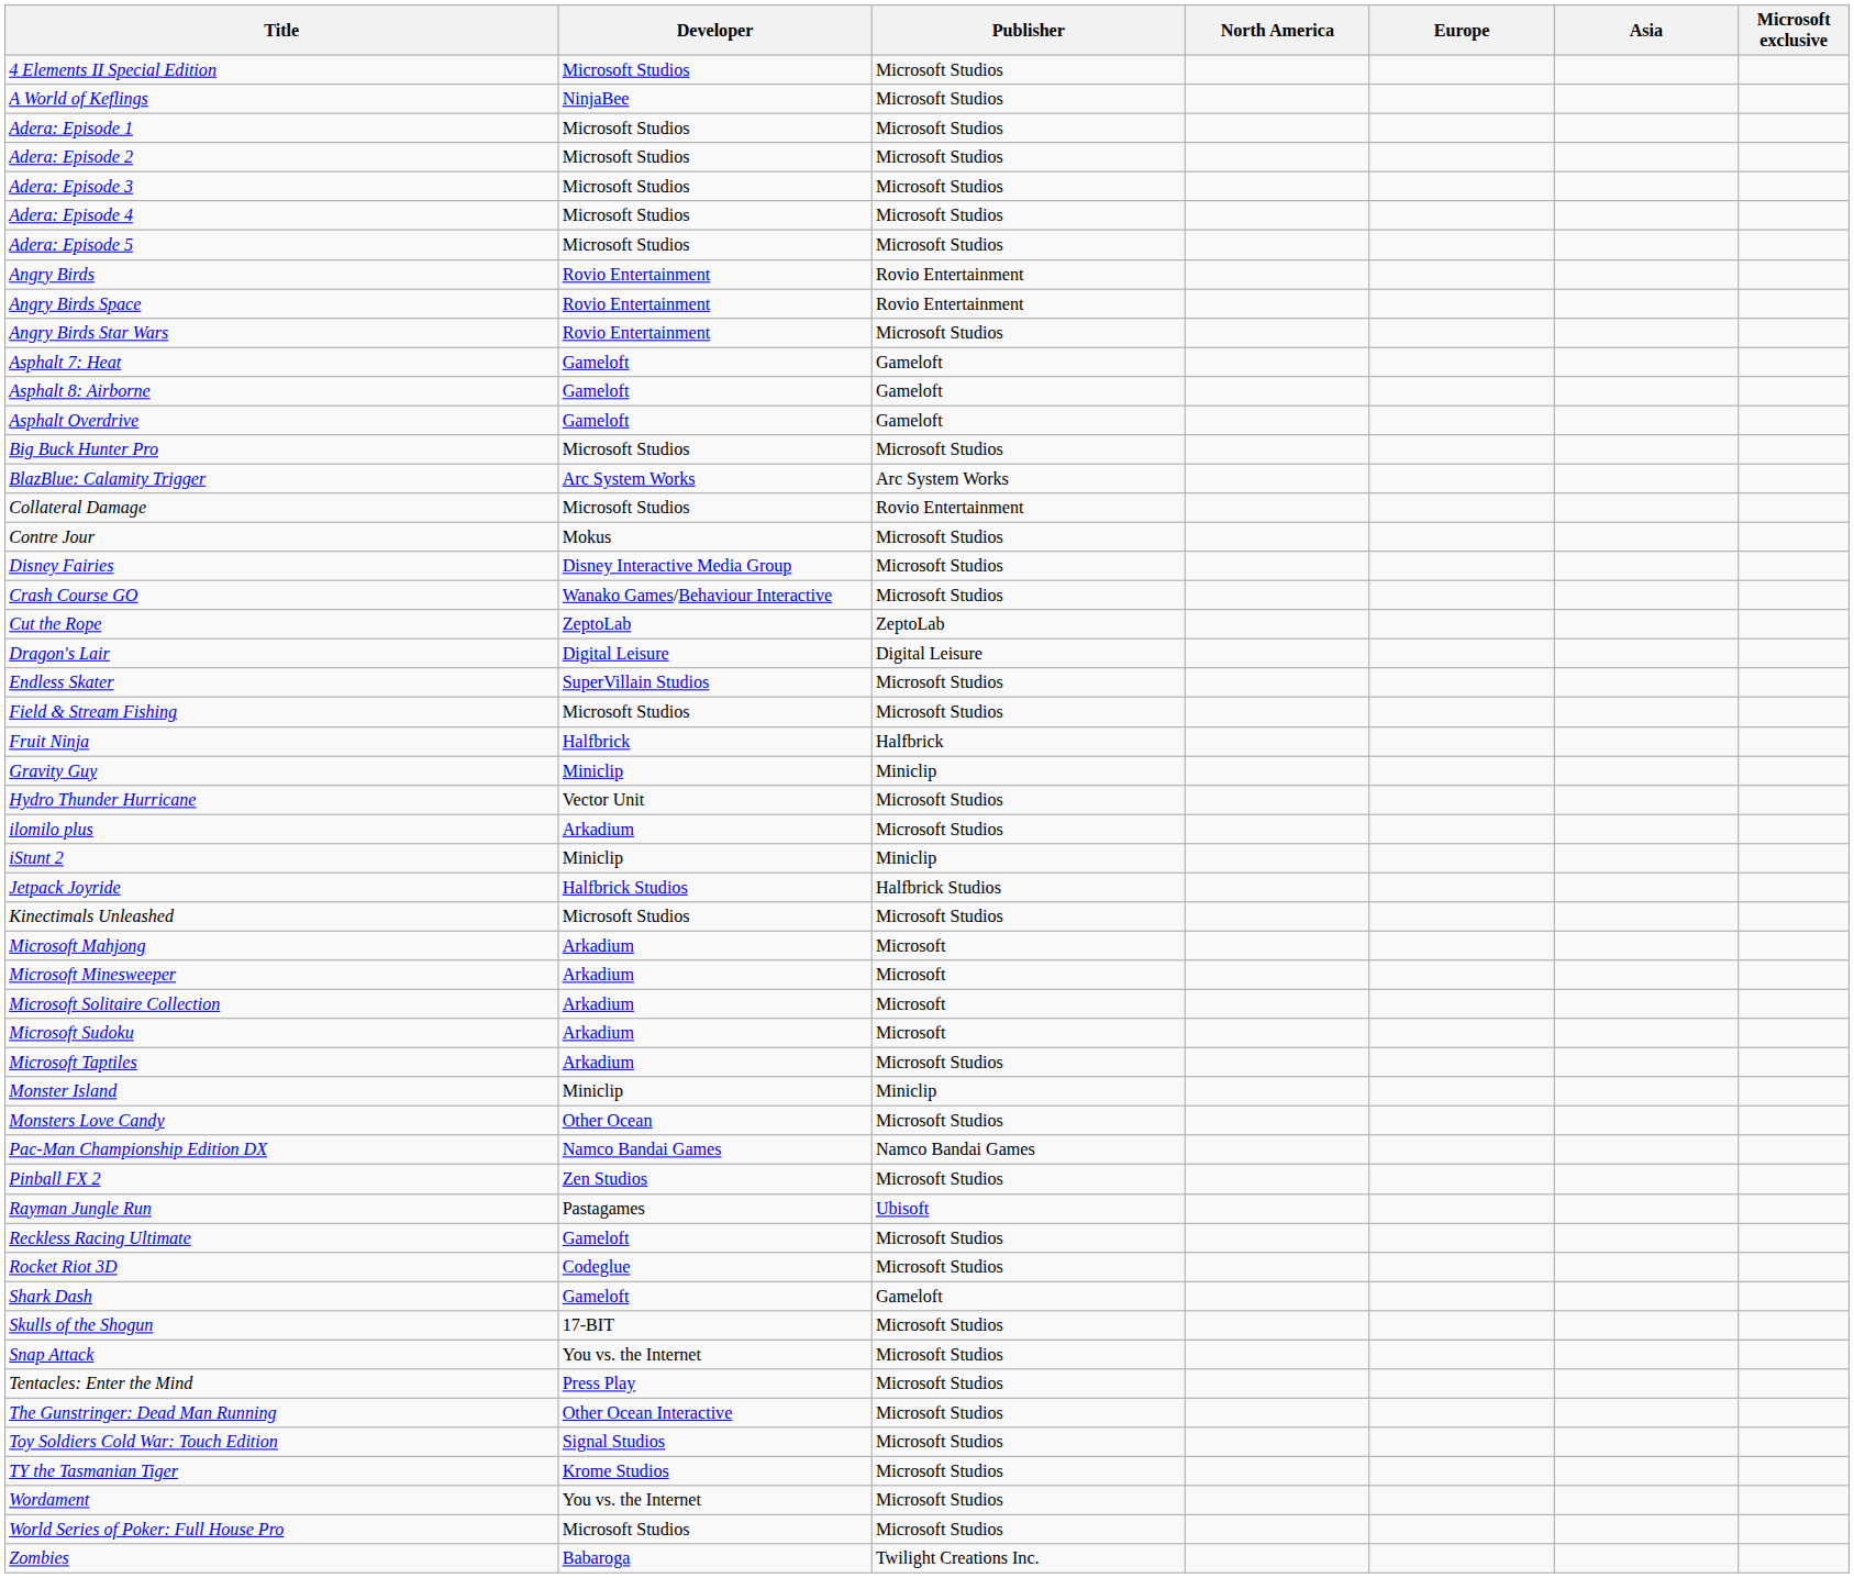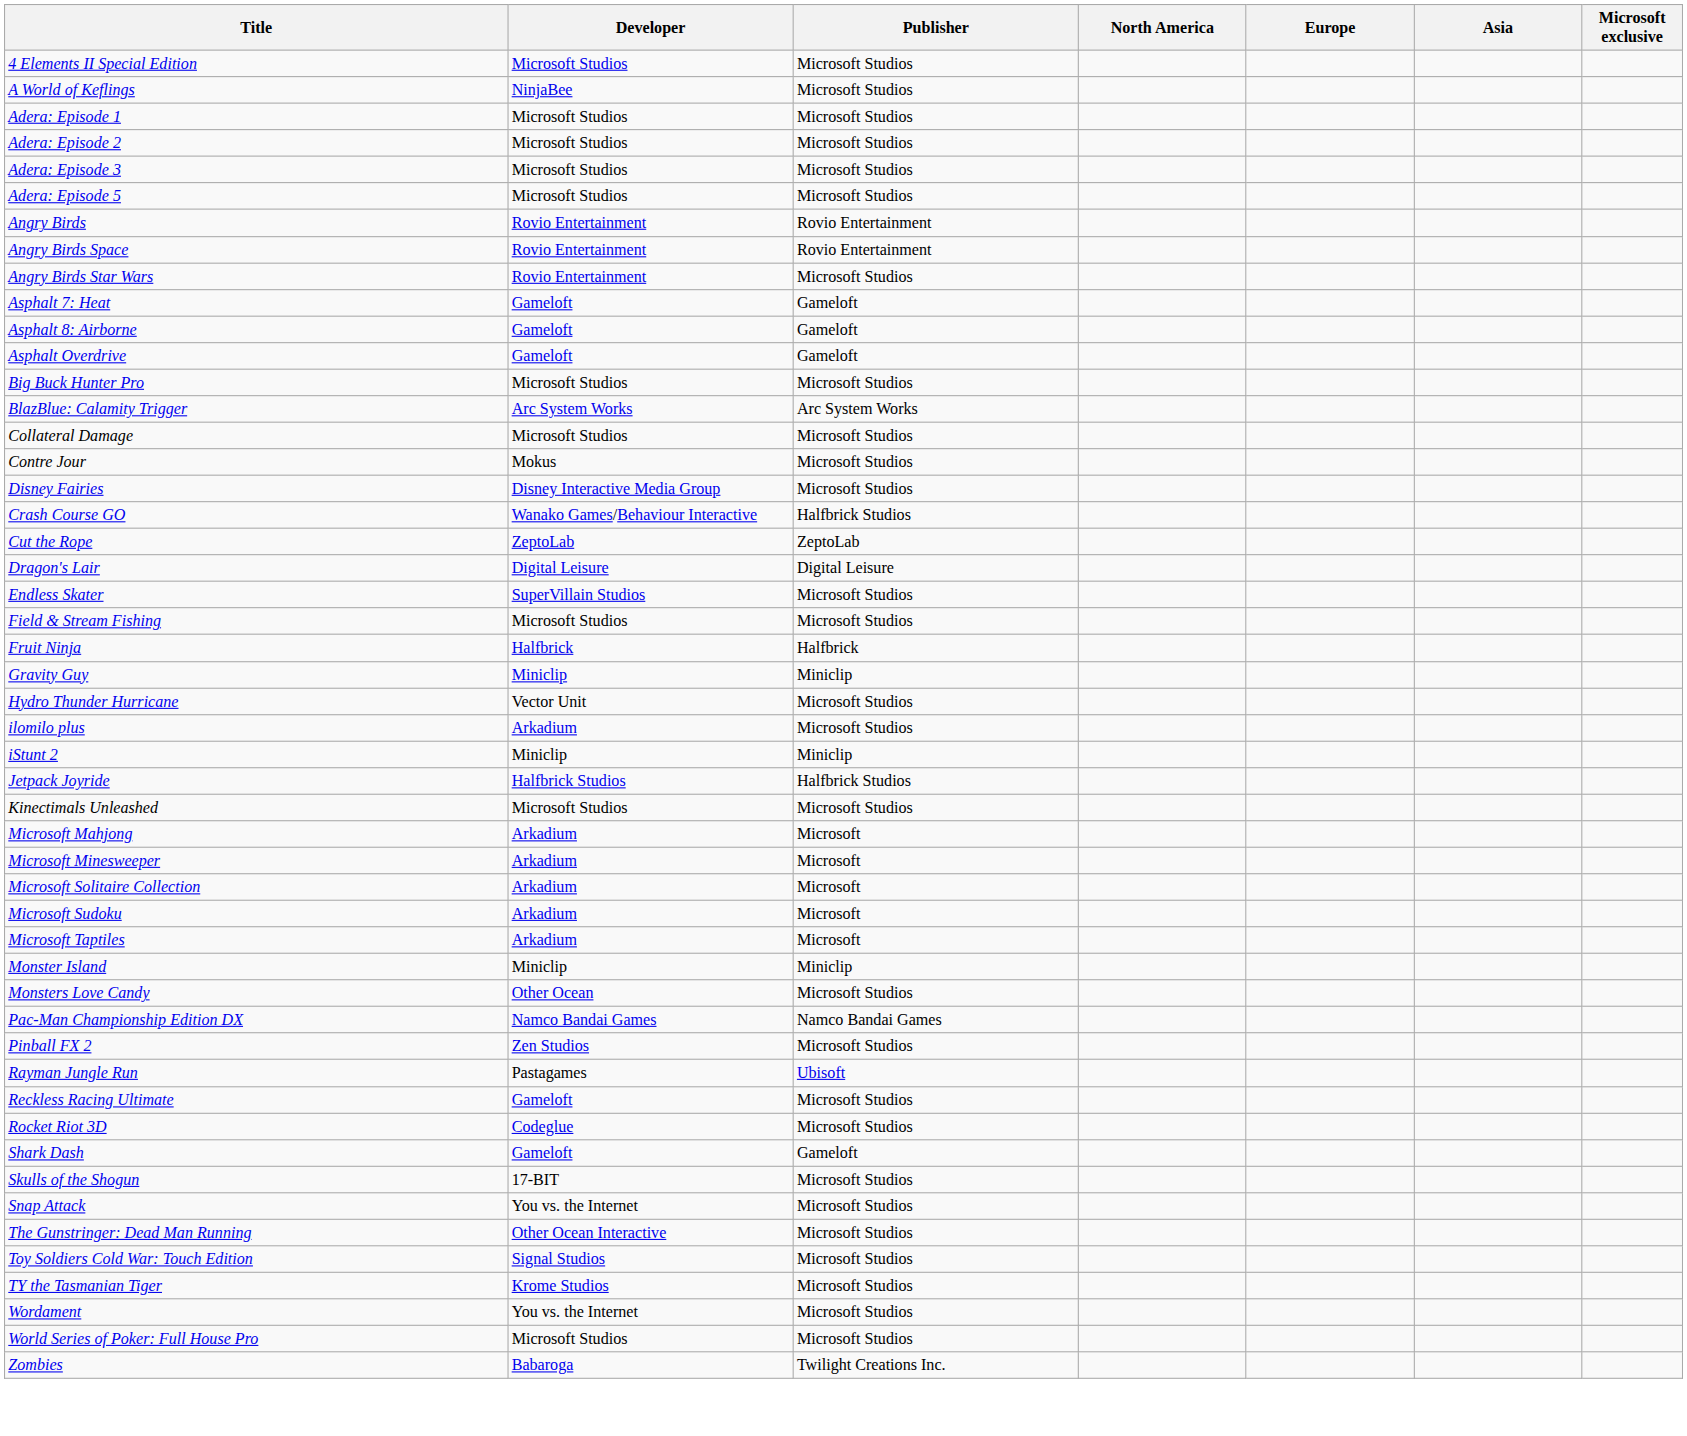 <table class="wikitable sortable" style="width:100%; font-size:95%;">
 <tr>
 <th width="30%">Title</th>
 <th width="17%">Developer</th>
 <th width="17%">Publisher</th>
 <th width="10%">North America</th>
 <th width="10%">Europe</th>
 <th width="10%">Asia</th>
 <th width="6%">Microsoft exclusive</th>
 </tr>
 <tr>
 <td><em><a href='#'>4 Elements II Special Edition</a></em></td>
 <td><a href='#'>Microsoft Studios</a></td>
 <td>Microsoft Studios</td>
 <td></td>
 <td></td>
 <td></td>
 <td></td>
 </tr>
 <tr>
 <td><em><a href='#'>A World of Keflings</a></em></td>
 <td><a href='#'>NinjaBee</a></td>
 <td>Microsoft Studios</td>
 <td></td>
 <td></td>
 <td></td>
 <td></td>
 </tr>
 <tr>
 <td><em><a href='#'>Adera: Episode 1</a></em></td>
 <td>Microsoft Studios</td>
 <td>Microsoft Studios</td>
 <td></td>
 <td></td>
 <td></td>
 <td></td>
 </tr>
 <tr>
 <td><em><a href='#'>Adera: Episode 2</a></em></td>
 <td>Microsoft Studios</td>
 <td>Microsoft Studios</td>
 <td></td>
 <td></td>
 <td></td>
 <td></td>
 </tr>
 <tr>
 <td><em><a href='#'>Adera: Episode 3</a></em></td>
-<td>Microsoft Studios</td>
-<td>Microsoft Studios</td>
-<td></td>
-<td></td>
-<td></td>
-<td></td>
-</tr>
-<tr>
-<td><em><a href='#'>Adera: Episode 4</a></em></td>
 <td>Microsoft Studios</td>
 <td>Microsoft Studios</td>
 <td></td>
 <td></td>
 <td></td>
 <td></td>
 </tr>
 <tr>
 <td><em><a href='#'>Adera: Episode 5</a></em></td>
 <td>Microsoft Studios</td>
 <td>Microsoft Studios</td>
 <td></td>
 <td></td>
 <td></td>
 <td></td>
 </tr>
 <tr>
 <td><em><a href='#'>Angry Birds</a></em></td>
 <td><a href='#'>Rovio Entertainment</a></td>
 <td>Rovio Entertainment</td>
 <td></td>
 <td></td>
 <td></td>
 <td></td>
 </tr>
 <tr>
 <td><em><a href='#'>Angry Birds Space</a></em></td>
 <td><a href='#'>Rovio Entertainment</a></td>
 <td>Rovio Entertainment</td>
 <td></td>
 <td></td>
 <td></td>
 <td></td>
 </tr>
 <tr>
 <td><em><a href='#'>Angry Birds Star Wars</a></em></td>
 <td><a href='#'>Rovio Entertainment</a></td>
 <td>Microsoft Studios</td>
 <td></td>
 <td></td>
 <td></td>
 <td></td>
 </tr>
 <tr>
 <td><em><a href='#'>Asphalt 7: Heat</a></em></td>
 <td><a href='#'>Gameloft</a></td>
 <td>Gameloft</td>
 <td></td>
 <td></td>
 <td></td>
 <td></td>
 </tr>
 <tr>
 <td><em><a href='#'>Asphalt 8: Airborne</a></em></td>
 <td><a href='#'>Gameloft</a></td>
 <td>Gameloft</td>
 <td></td>
 <td></td>
 <td></td>
 <td></td>
 </tr>
 <tr>
 <td><em><a href='#'>Asphalt Overdrive</a></em></td>
 <td><a href='#'>Gameloft</a></td>
 <td>Gameloft</td>
 <td></td>
 <td></td>
 <td></td>
 <td></td>
 </tr>
 <tr>
 <td><em><a href='#'>Big Buck Hunter Pro</a></em></td>
 <td>Microsoft Studios</td>
 <td>Microsoft Studios</td>
 <td></td>
 <td></td>
 <td></td>
 <td></td>
 </tr>
 <tr>
 <td><em><a href='#'>BlazBlue: Calamity Trigger</a></em></td>
 <td><a href='#'>Arc System Works</a></td>
 <td>Arc System Works</td>
 <td></td>
 <td></td>
 <td></td>
 <td></td>
 </tr>
 <tr>
 <td><em>Collateral Damage</em></td>
 <td>Microsoft Studios</td>
-<td>Rovio Entertainment</td>
+<td>Microsoft Studios</td>
 <td></td>
 <td></td>
 <td></td>
 <td></td>
 </tr>
 <tr>
 <td><em>Contre Jour</em></td>
 <td>Mokus</td>
 <td>Microsoft Studios</td>
 <td></td>
 <td></td>
 <td></td>
 <td></td>
 </tr>
 <tr>
 <td><em><a href='#'>Disney Fairies</a></em></td>
 <td><a href='#'>Disney Interactive Media Group</a></td>
 <td>Microsoft Studios</td>
 <td></td>
 <td></td>
 <td></td>
 <td></td>
 </tr>
 <tr>
 <td><em><a href='#'>Crash Course GO</a></em></td>
 <td><a href='#'>Wanako Games</a>/<a href='#'>Behaviour Interactive</a></td>
-<td>Microsoft Studios</td>
+<td>Halfbrick Studios</td>
 <td></td>
 <td></td>
 <td></td>
 <td></td>
 </tr>
 <tr>
 <td><em><a href='#'>Cut the Rope</a></em></td>
 <td><a href='#'>ZeptoLab</a></td>
 <td>ZeptoLab</td>
 <td></td>
 <td></td>
 <td></td>
 <td></td>
 </tr>
 <tr>
 <td><em><a href='#'>Dragon's Lair</a></em></td>
 <td><a href='#'>Digital Leisure</a></td>
 <td>Digital Leisure</td>
 <td></td>
 <td></td>
 <td></td>
 <td></td>
 </tr>
 <tr>
 <td><em><a href='#'>Endless Skater</a></em></td>
 <td><a href='#'>SuperVillain Studios</a></td>
 <td>Microsoft Studios</td>
 <td></td>
 <td></td>
 <td></td>
 <td></td>
 </tr>
 <tr>
 <td><em><a href='#'>Field & Stream Fishing</a></em></td>
 <td>Microsoft Studios</td>
 <td>Microsoft Studios</td>
 <td></td>
 <td></td>
 <td></td>
 <td></td>
 </tr>
 <tr>
 <td><em><a href='#'>Fruit Ninja</a></em></td>
 <td><a href='#'>Halfbrick</a></td>
 <td>Halfbrick</td>
 <td></td>
 <td></td>
 <td></td>
 <td></td>
 </tr>
 <tr>
 <td><em><a href='#'>Gravity Guy</a></em></td>
 <td><a href='#'>Miniclip</a></td>
 <td>Miniclip</td>
 <td></td>
 <td></td>
 <td></td>
 <td></td>
 </tr>
 <tr>
 <td><em><a href='#'>Hydro Thunder Hurricane</a></em></td>
 <td>Vector Unit</td>
 <td>Microsoft Studios</td>
 <td></td>
 <td></td>
 <td></td>
 <td></td>
 </tr>
 <tr>
 <td><em><a href='#'>ilomilo plus</a></em></td>
 <td><a href='#'>Arkadium</a></td>
 <td>Microsoft Studios</td>
 <td></td>
 <td></td>
 <td></td>
 <td></td>
 </tr>
 <tr>
 <td><em><a href='#'>iStunt 2</a></em></td>
 <td>Miniclip</td>
 <td>Miniclip</td>
 <td></td>
 <td></td>
 <td></td>
 <td></td>
 </tr>
 <tr>
 <td><em><a href='#'>Jetpack Joyride</a></em></td>
 <td><a href='#'>Halfbrick Studios</a></td>
 <td>Halfbrick Studios</td>
 <td></td>
 <td></td>
 <td></td>
 <td></td>
 </tr>
 <tr>
 <td><em>Kinectimals Unleashed</em></td>
 <td>Microsoft Studios</td>
 <td>Microsoft Studios</td>
 <td></td>
 <td></td>
 <td></td>
 <td></td>
 </tr>
 <tr>
 <td><em><a href='#'>Microsoft Mahjong</a></em></td>
 <td><a href='#'>Arkadium</a></td>
 <td>Microsoft</td>
 <td></td>
 <td></td>
 <td></td>
 <td></td>
 </tr>
 <tr>
 <td><em><a href='#'>Microsoft Minesweeper</a></em></td>
 <td><a href='#'>Arkadium</a></td>
 <td>Microsoft</td>
 <td></td>
 <td></td>
 <td></td>
 <td></td>
 </tr>
 <tr>
 <td><em><a href='#'>Microsoft Solitaire Collection</a></em></td>
 <td><a href='#'>Arkadium</a></td>
 <td>Microsoft</td>
 <td></td>
 <td></td>
 <td></td>
 <td></td>
 </tr>
 <tr>
 <td><em><a href='#'>Microsoft Sudoku</a></em></td>
 <td><a href='#'>Arkadium</a></td>
 <td>Microsoft</td>
 <td></td>
 <td></td>
 <td></td>
 <td></td>
 </tr>
 <tr>
 <td><em><a href='#'>Microsoft Taptiles</a></em></td>
 <td><a href='#'>Arkadium</a></td>
-<td>Microsoft Studios</td>
+<td>Microsoft</td>
 <td></td>
 <td></td>
 <td></td>
 <td></td>
 </tr>
 <tr>
 <td><em><a href='#'>Monster Island</a></em></td>
 <td>Miniclip</td>
 <td>Miniclip</td>
 <td></td>
 <td></td>
 <td></td>
 <td></td>
 </tr>
 <tr>
 <td><em><a href='#'>Monsters Love Candy</a></em></td>
 <td><a href='#'>Other Ocean</a></td>
 <td>Microsoft Studios</td>
 <td></td>
 <td></td>
 <td></td>
 <td></td>
 </tr>
 <tr>
 <td><em><a href='#'>Pac-Man Championship Edition DX</a></em></td>
 <td><a href='#'>Namco Bandai Games</a></td>
 <td>Namco Bandai Games</td>
 <td></td>
 <td></td>
 <td></td>
 <td></td>
 </tr>
 <tr>
 <td><em><a href='#'>Pinball FX 2</a></em></td>
 <td><a href='#'>Zen Studios</a></td>
 <td>Microsoft Studios</td>
 <td></td>
 <td></td>
 <td></td>
 <td></td>
 </tr>
 <tr>
 <td><em><a href='#'>Rayman Jungle Run</a></em></td>
 <td>Pastagames</td>
 <td><a href='#'>Ubisoft</a></td>
 <td></td>
 <td></td>
 <td></td>
 <td></td>
 </tr>
 <tr>
 <td><em><a href='#'>Reckless Racing Ultimate</a></em></td>
 <td><a href='#'>Gameloft</a></td>
 <td>Microsoft Studios</td>
 <td></td>
 <td></td>
 <td></td>
 <td></td>
 </tr>
 <tr>
 <td><em><a href='#'>Rocket Riot 3D</a></em></td>
 <td><a href='#'>Codeglue</a></td>
 <td>Microsoft Studios</td>
 <td></td>
 <td></td>
 <td></td>
 <td></td>
 </tr>
 <tr>
 <td><em><a href='#'>Shark Dash</a></em></td>
 <td><a href='#'>Gameloft</a></td>
 <td>Gameloft</td>
 <td></td>
 <td></td>
 <td></td>
 <td></td>
 </tr>
 <tr>
 <td><em><a href='#'>Skulls of the Shogun</a></em></td>
 <td>17-BIT</td>
 <td>Microsoft Studios</td>
 <td></td>
 <td></td>
 <td></td>
 <td></td>
 </tr>
 <tr>
 <td><em><a href='#'>Snap Attack</a></em></td>
 <td>You vs. the Internet</td>
 <td>Microsoft Studios</td>
 <td></td>
 <td></td>
 <td></td>
 <td></td>
 </tr>
 <tr>
-<td><em>Tentacles: Enter the Mind</em></td>
-<td><a href='#'>Press Play</a></td>
-<td>Microsoft Studios</td>
-<td></td>
-<td></td>
-<td></td>
-<td></td>
-</tr>
-<tr>
 <td><em><a href='#'>The Gunstringer: Dead Man Running</a></em></td>
 <td><a href='#'>Other Ocean Interactive</a></td>
 <td>Microsoft Studios</td>
 <td></td>
 <td></td>
 <td></td>
 <td></td>
 </tr>
 <tr>
 <td><em><a href='#'>Toy Soldiers Cold War: Touch Edition</a></em></td>
 <td><a href='#'>Signal Studios</a></td>
 <td>Microsoft Studios</td>
 <td></td>
 <td></td>
 <td></td>
 <td></td>
 </tr>
 <tr>
 <td><em><a href='#'>TY the Tasmanian Tiger</a></em></td>
 <td><a href='#'>Krome Studios</a></td>
 <td>Microsoft Studios</td>
 <td></td>
 <td></td>
 <td></td>
 <td></td>
 </tr>
 <tr>
 <td><em><a href='#'>Wordament</a></em></td>
 <td>You vs. the Internet</td>
 <td>Microsoft Studios</td>
 <td></td>
 <td></td>
 <td></td>
 <td></td>
 </tr>
 <tr>
 <td><em><a href='#'>World Series of Poker: Full House Pro</a></em></td>
 <td>Microsoft Studios</td>
 <td>Microsoft Studios</td>
 <td></td>
 <td></td>
 <td></td>
 <td></td>
 </tr>
 <tr>
 <td><em><a href='#'>Zombies</a></em></td>
 <td><a href='#'>Babaroga</a></td>
 <td>Twilight Creations Inc.</td>
 <td></td>
 <td></td>
 <td></td>
 <td></td>
 </tr>
 </table>
